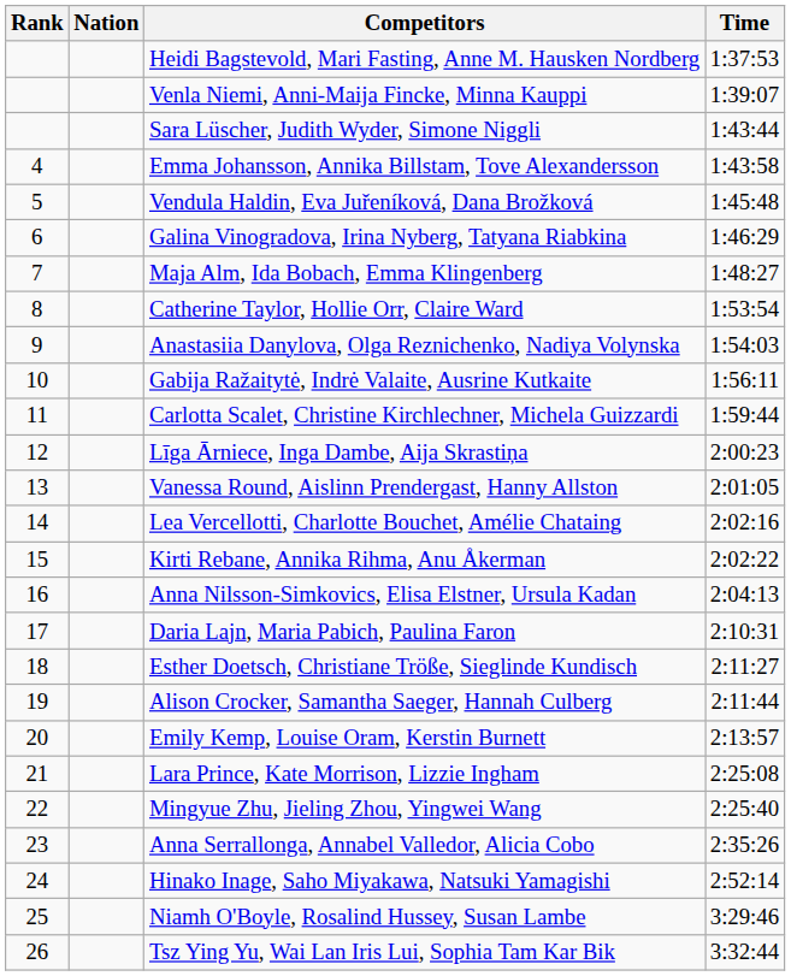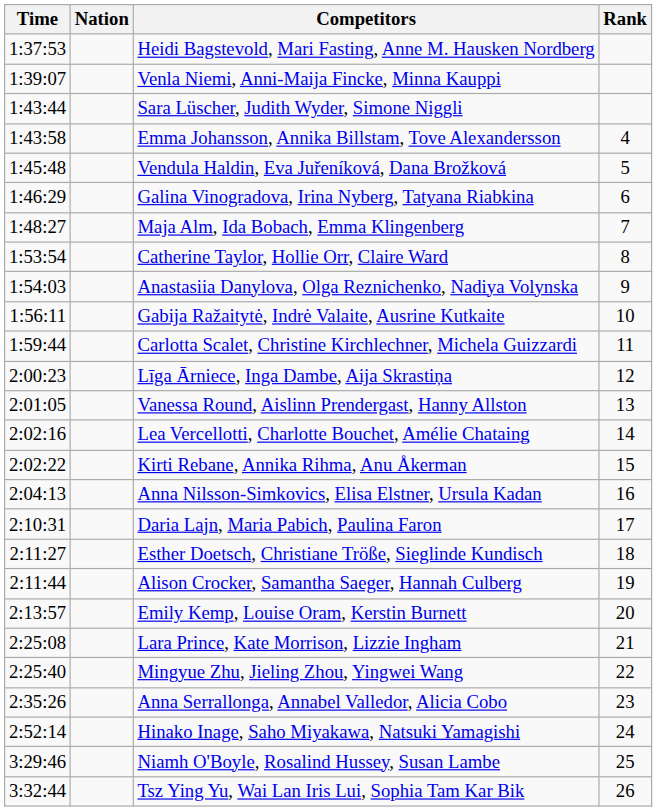 <table class="wikitable sortable" style="text-align:left">
 <tr>
-<th data-sort-type="number">Rank</th>
+<th>Time</th>
 <th>Nation</th>
 <th class="unsortable">Competitors</th>
-<th>Time</th>
+<th data-sort-type="number">Rank</th>
 </tr>
 <tr>
-<td style="text-align:center"></td>
+<td style="text-align:right">1:37:53</td>
 <td></td>
 <td><a href='#'>Heidi Bagstevold</a>, <a href='#'>Mari Fasting</a>, <a href='#'>Anne M. Hausken Nordberg</a></td>
-<td style="text-align:right">1:37:53</td>
+<td style="text-align:center"></td>
 </tr>
 <tr>
-<td style="text-align:center"></td>
+<td style="text-align:right">1:39:07</td>
 <td></td>
 <td><a href='#'>Venla Niemi</a>, <a href='#'>Anni-Maija Fincke</a>, <a href='#'>Minna Kauppi</a></td>
-<td style="text-align:right">1:39:07</td>
+<td style="text-align:center"></td>
 </tr>
 <tr>
-<td style="text-align:center"></td>
+<td style="text-align:right">1:43:44</td>
 <td></td>
 <td><a href='#'>Sara Lüscher</a>, <a href='#'>Judith Wyder</a>, <a href='#'>Simone Niggli</a></td>
-<td style="text-align:right">1:43:44</td>
+<td style="text-align:center"></td>
 </tr>
 <tr>
-<td style="text-align:center">4</td>
+<td style="text-align:right">1:43:58</td>
 <td></td>
 <td><a href='#'>Emma Johansson</a>, <a href='#'>Annika Billstam</a>, <a href='#'>Tove Alexandersson</a></td>
-<td style="text-align:right">1:43:58</td>
+<td style="text-align:center">4</td>
 </tr>
 <tr>
-<td style="text-align:center">5</td>
+<td style="text-align:right">1:45:48</td>
 <td></td>
 <td><a href='#'>Vendula Haldin</a>, <a href='#'>Eva Juřeníková</a>, <a href='#'>Dana Brožková</a></td>
-<td style="text-align:right">1:45:48</td>
+<td style="text-align:center">5</td>
 </tr>
 <tr>
-<td style="text-align:center">6</td>
+<td style="text-align:right">1:46:29</td>
 <td></td>
 <td><a href='#'>Galina Vinogradova</a>, <a href='#'>Irina Nyberg</a>, <a href='#'>Tatyana Riabkina</a></td>
-<td style="text-align:right">1:46:29</td>
+<td style="text-align:center">6</td>
 </tr>
 <tr>
-<td style="text-align:center">7</td>
+<td style="text-align:right">1:48:27</td>
 <td></td>
 <td><a href='#'>Maja Alm</a>, <a href='#'>Ida Bobach</a>, <a href='#'>Emma Klingenberg</a></td>
-<td style="text-align:right">1:48:27</td>
+<td style="text-align:center">7</td>
 </tr>
 <tr>
-<td style="text-align:center">8</td>
+<td style="text-align:right">1:53:54</td>
 <td></td>
 <td><a href='#'>Catherine Taylor</a>, <a href='#'>Hollie Orr</a>, <a href='#'>Claire Ward</a></td>
-<td style="text-align:right">1:53:54</td>
+<td style="text-align:center">8</td>
 </tr>
 <tr>
-<td style="text-align:center">9</td>
+<td style="text-align:right">1:54:03</td>
 <td></td>
 <td><a href='#'>Anastasiia Danylova</a>, <a href='#'>Olga Reznichenko</a>, <a href='#'>Nadiya Volynska</a></td>
-<td style="text-align:right">1:54:03</td>
+<td style="text-align:center">9</td>
 </tr>
 <tr>
-<td style="text-align:center">10</td>
+<td style="text-align:right">1:56:11</td>
 <td></td>
 <td><a href='#'>Gabija Ražaitytė</a>, <a href='#'>Indrė Valaite</a>, <a href='#'>Ausrine Kutkaite</a></td>
-<td style="text-align:right">1:56:11</td>
+<td style="text-align:center">10</td>
 </tr>
 <tr>
-<td style="text-align:center">11</td>
+<td style="text-align:right">1:59:44</td>
 <td></td>
 <td><a href='#'>Carlotta Scalet</a>, <a href='#'>Christine Kirchlechner</a>, <a href='#'>Michela Guizzardi</a></td>
-<td style="text-align:right">1:59:44</td>
+<td style="text-align:center">11</td>
 </tr>
 <tr>
-<td style="text-align:center">12</td>
+<td style="text-align:right">2:00:23</td>
 <td></td>
 <td><a href='#'>Līga Ārniece</a>, <a href='#'>Inga Dambe</a>, <a href='#'>Aija Skrastiņa</a></td>
-<td style="text-align:right">2:00:23</td>
+<td style="text-align:center">12</td>
 </tr>
 <tr>
-<td style="text-align:center">13</td>
+<td style="text-align:right">2:01:05</td>
 <td></td>
 <td><a href='#'>Vanessa Round</a>, <a href='#'>Aislinn Prendergast</a>, <a href='#'>Hanny Allston</a></td>
-<td style="text-align:right">2:01:05</td>
+<td style="text-align:center">13</td>
 </tr>
 <tr>
-<td style="text-align:center">14</td>
+<td style="text-align:right">2:02:16</td>
 <td></td>
 <td><a href='#'>Lea Vercellotti</a>, <a href='#'>Charlotte Bouchet</a>, <a href='#'>Amélie Chataing</a></td>
-<td style="text-align:right">2:02:16</td>
+<td style="text-align:center">14</td>
 </tr>
 <tr>
-<td style="text-align:center">15</td>
+<td style="text-align:right">2:02:22</td>
 <td></td>
 <td><a href='#'>Kirti Rebane</a>, <a href='#'>Annika Rihma</a>, <a href='#'>Anu Åkerman</a></td>
-<td style="text-align:right">2:02:22</td>
+<td style="text-align:center">15</td>
 </tr>
 <tr>
-<td style="text-align:center">16</td>
+<td style="text-align:right">2:04:13</td>
 <td></td>
 <td><a href='#'>Anna Nilsson-Simkovics</a>, <a href='#'>Elisa Elstner</a>, <a href='#'>Ursula Kadan</a></td>
-<td style="text-align:right">2:04:13</td>
+<td style="text-align:center">16</td>
 </tr>
 <tr>
-<td style="text-align:center">17</td>
+<td style="text-align:right">2:10:31</td>
 <td></td>
 <td><a href='#'>Daria Lajn</a>, <a href='#'>Maria Pabich</a>, <a href='#'>Paulina Faron</a></td>
-<td style="text-align:right">2:10:31</td>
+<td style="text-align:center">17</td>
 </tr>
 <tr>
-<td style="text-align:center">18</td>
+<td style="text-align:right">2:11:27</td>
 <td></td>
 <td><a href='#'>Esther Doetsch</a>, <a href='#'>Christiane Tröße</a>, <a href='#'>Sieglinde Kundisch</a></td>
-<td style="text-align:right">2:11:27</td>
+<td style="text-align:center">18</td>
 </tr>
 <tr>
-<td style="text-align:center">19</td>
+<td style="text-align:right">2:11:44</td>
 <td></td>
 <td><a href='#'>Alison Crocker</a>, <a href='#'>Samantha Saeger</a>, <a href='#'>Hannah Culberg</a></td>
-<td style="text-align:right">2:11:44</td>
+<td style="text-align:center">19</td>
 </tr>
 <tr>
-<td style="text-align:center">20</td>
+<td style="text-align:right">2:13:57</td>
 <td></td>
 <td><a href='#'>Emily Kemp</a>, <a href='#'>Louise Oram</a>, <a href='#'>Kerstin Burnett</a></td>
-<td style="text-align:right">2:13:57</td>
+<td style="text-align:center">20</td>
 </tr>
 <tr>
-<td style="text-align:center">21</td>
+<td style="text-align:right">2:25:08</td>
 <td></td>
 <td><a href='#'>Lara Prince</a>, <a href='#'>Kate Morrison</a>, <a href='#'>Lizzie Ingham</a></td>
-<td style="text-align:right">2:25:08</td>
+<td style="text-align:center">21</td>
 </tr>
 <tr>
-<td style="text-align:center">22</td>
+<td style="text-align:right">2:25:40</td>
 <td></td>
 <td><a href='#'>Mingyue Zhu</a>, <a href='#'>Jieling Zhou</a>, <a href='#'>Yingwei Wang</a></td>
-<td style="text-align:right">2:25:40</td>
+<td style="text-align:center">22</td>
 </tr>
 <tr>
-<td style="text-align:center">23</td>
+<td style="text-align:right">2:35:26</td>
 <td></td>
 <td><a href='#'>Anna Serrallonga</a>, <a href='#'>Annabel Valledor</a>, <a href='#'>Alicia Cobo</a></td>
-<td style="text-align:right">2:35:26</td>
+<td style="text-align:center">23</td>
 </tr>
 <tr>
-<td style="text-align:center">24</td>
+<td style="text-align:right">2:52:14</td>
 <td></td>
 <td><a href='#'>Hinako Inage</a>, <a href='#'>Saho Miyakawa</a>, <a href='#'>Natsuki Yamagishi</a></td>
-<td style="text-align:right">2:52:14</td>
+<td style="text-align:center">24</td>
 </tr>
 <tr>
-<td style="text-align:center">25</td>
+<td style="text-align:right">3:29:46</td>
 <td></td>
 <td><a href='#'>Niamh O'Boyle</a>, <a href='#'>Rosalind Hussey</a>, <a href='#'>Susan Lambe</a></td>
-<td style="text-align:right">3:29:46</td>
+<td style="text-align:center">25</td>
 </tr>
 <tr>
-<td style="text-align:center">26</td>
+<td style="text-align:right">3:32:44</td>
 <td></td>
 <td><a href='#'>Tsz Ying Yu</a>, <a href='#'>Wai Lan Iris Lui</a>, <a href='#'>Sophia Tam Kar Bik</a></td>
-<td style="text-align:right">3:32:44</td>
+<td style="text-align:center">26</td>
 </tr>
 </table>
